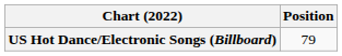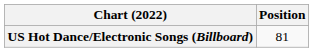 <table class="wikitable plainrowheaders" style="text-align:center">
 <tr>
 <th scope="col">Chart (2022)</th>
 <th scope="col">Position</th>
 </tr>
 <tr>
 <th scope="row">US Hot Dance/Electronic Songs (<em>Billboard</em>)</th>
-<td>79</td>
+<td>81</td>
 </tr>
 </table>
